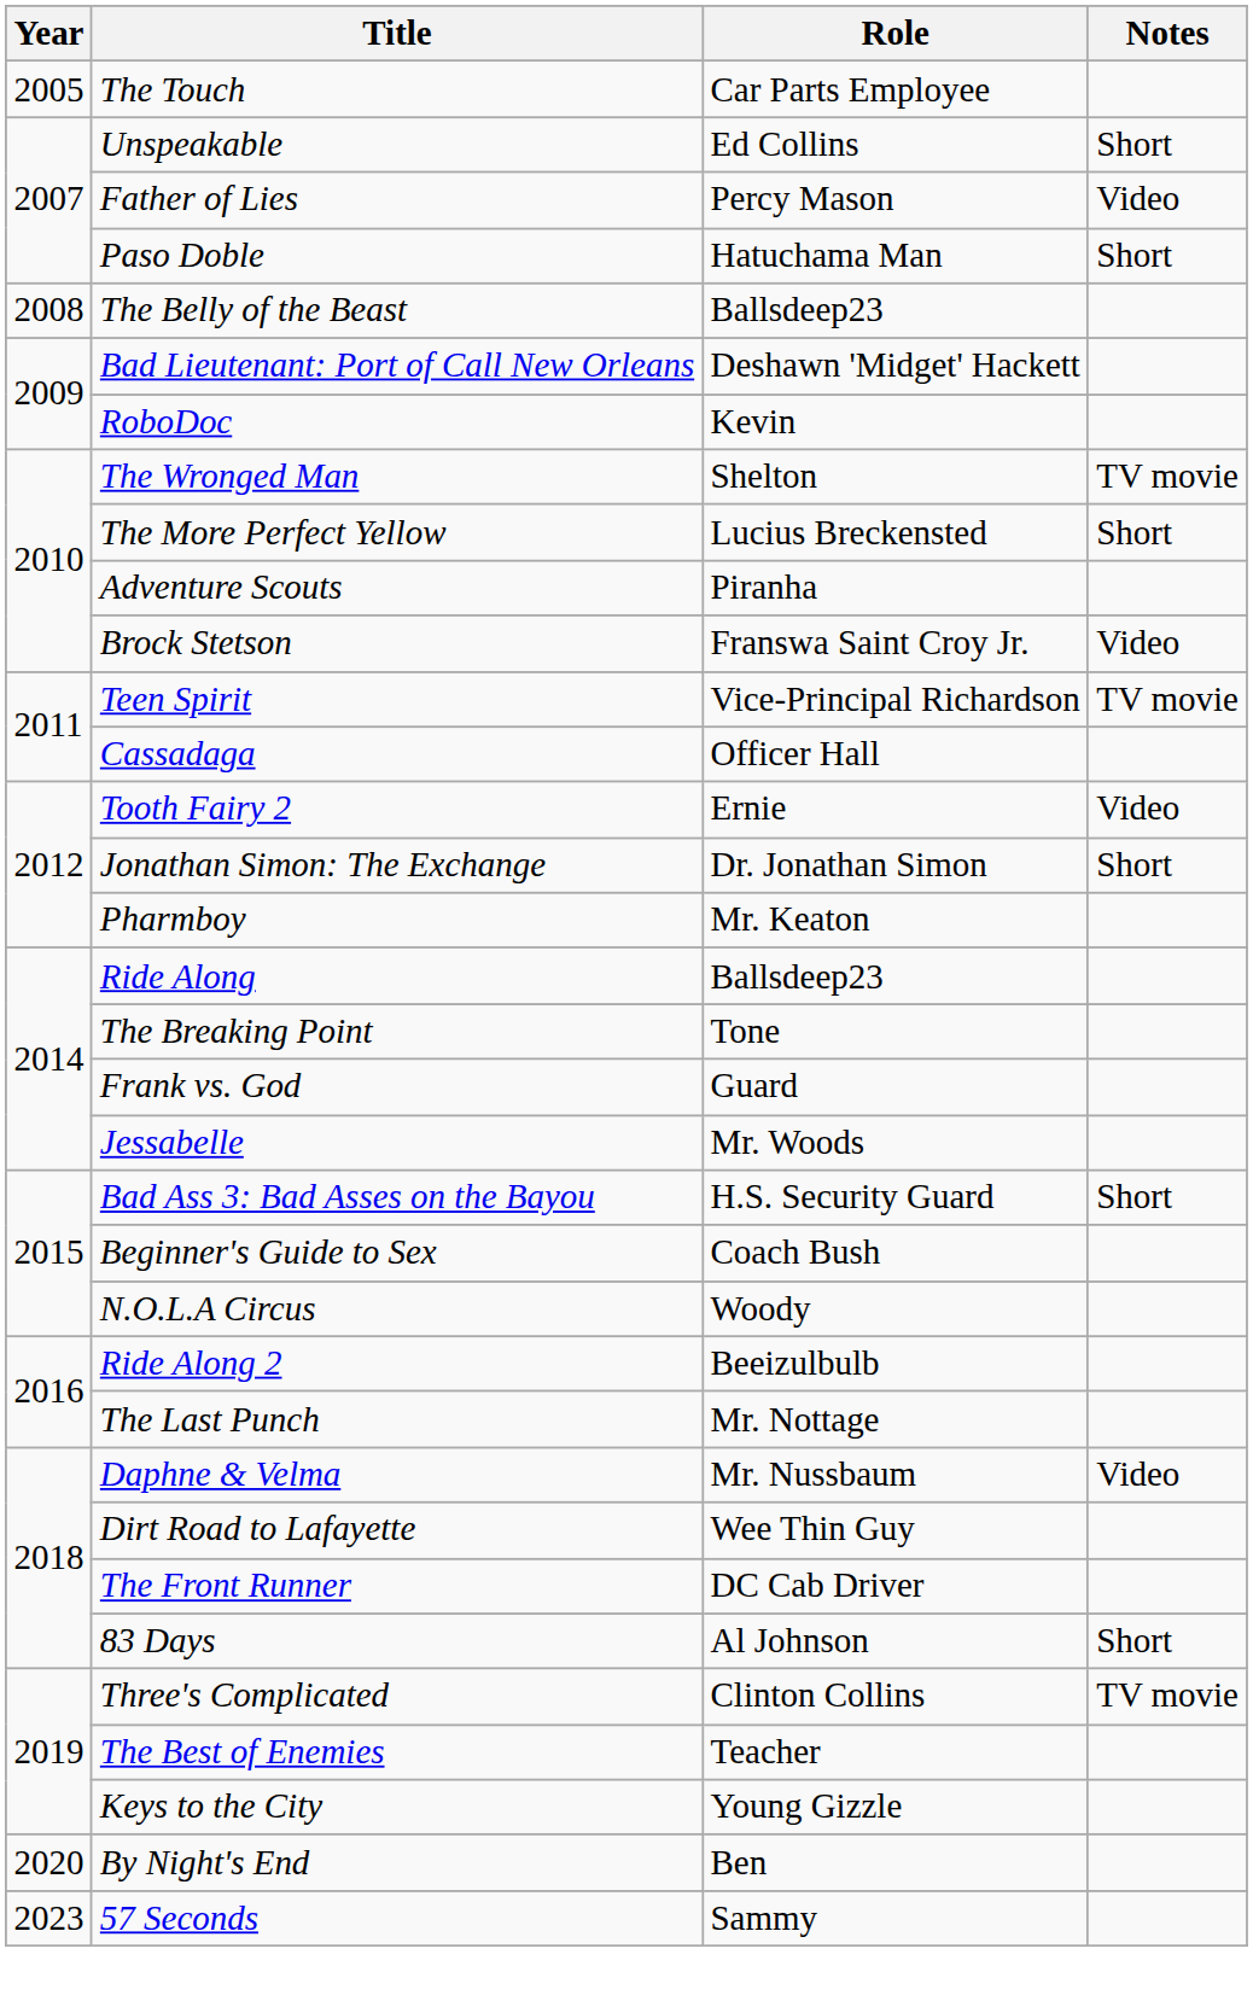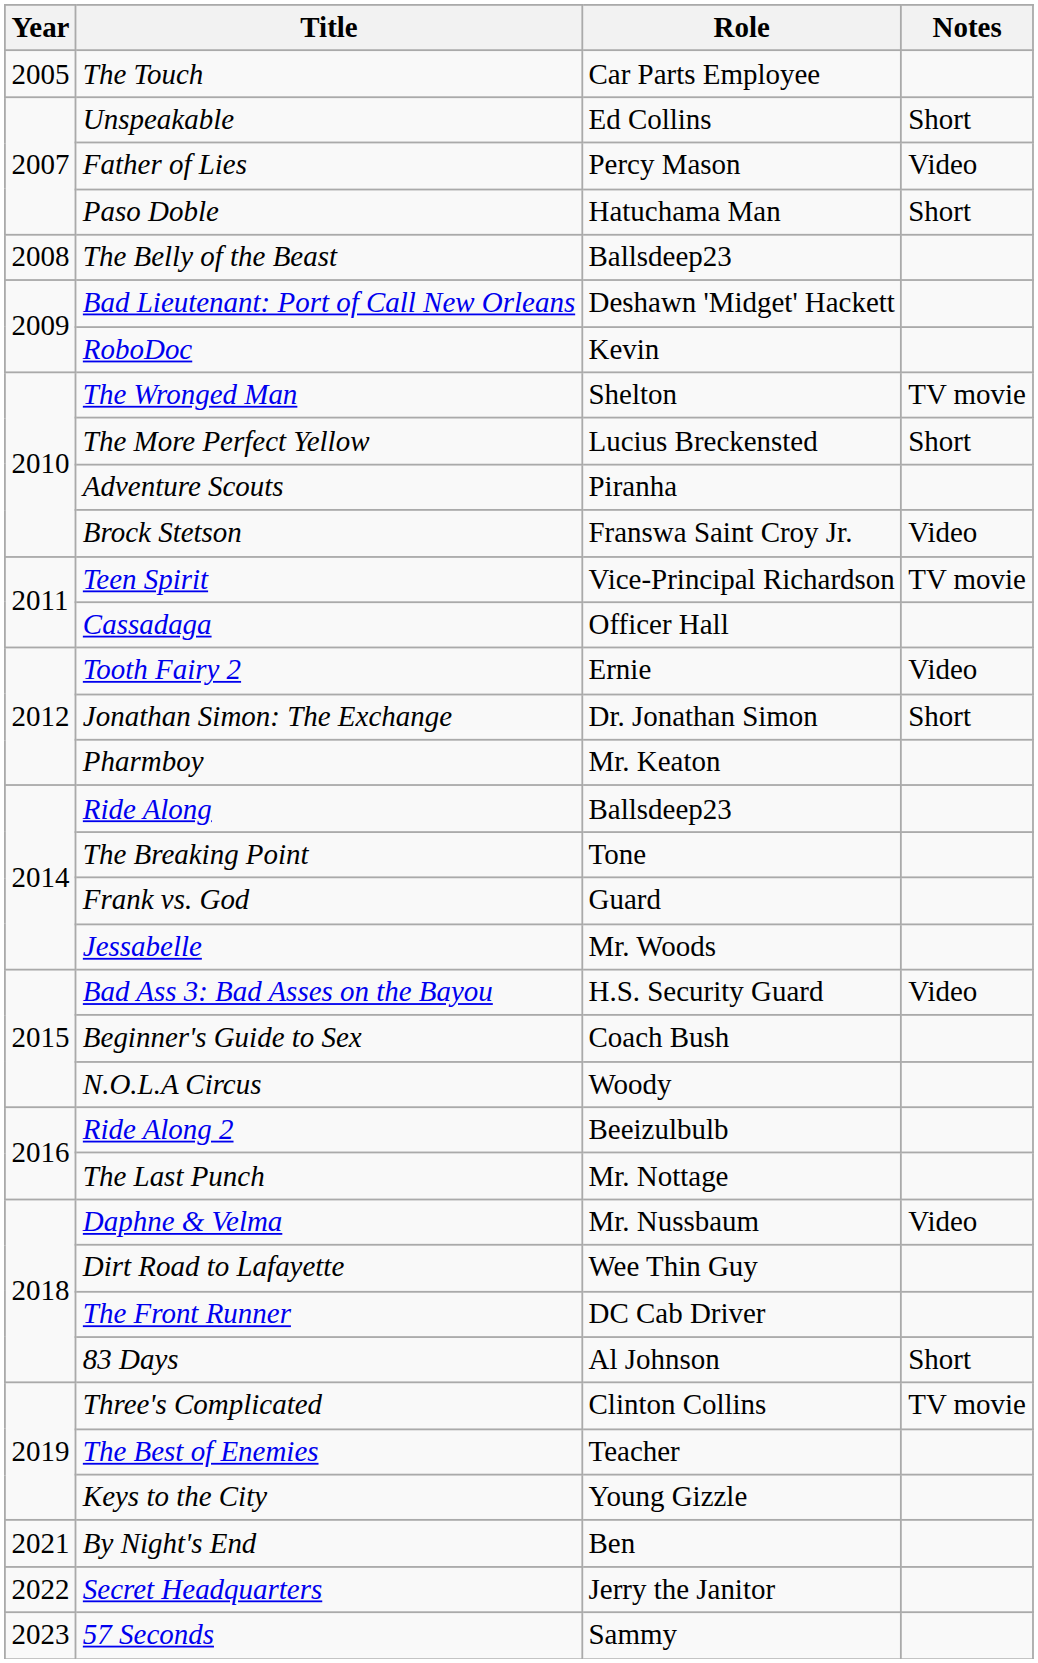 <table class="wikitable plainrowheaders sortable" style="margin-right: 0;">
 <tr>
 <th>Year</th>
 <th>Title</th>
 <th>Role</th>
 <th class="unsortable">Notes</th>
 </tr>
 <tr>
 <td>2005</td>
 <td><em>The Touch</em></td>
 <td>Car Parts Employee</td>
 <td></td>
 </tr>
 <tr>
 <td rowspan="3">2007</td>
 <td><em>Unspeakable</em></td>
 <td>Ed Collins</td>
 <td>Short</td>
 </tr>
 <tr>
 <td><em>Father of Lies</em></td>
 <td>Percy Mason</td>
 <td>Video</td>
 </tr>
 <tr>
 <td><em>Paso Doble</em></td>
 <td>Hatuchama Man</td>
 <td>Short</td>
 </tr>
 <tr>
 <td>2008</td>
 <td><em>The Belly of the Beast</em></td>
 <td>Ballsdeep23</td>
 <td></td>
 </tr>
 <tr>
 <td rowspan="2">2009</td>
 <td><em><a href='#'>Bad Lieutenant: Port of Call New Orleans</a></em></td>
 <td>Deshawn 'Midget' Hackett</td>
 <td></td>
 </tr>
 <tr>
 <td><em><a href='#'>RoboDoc</a></em></td>
 <td>Kevin</td>
 <td></td>
 </tr>
 <tr>
 <td rowspan="4">2010</td>
 <td><em><a href='#'>The Wronged Man</a></em></td>
 <td>Shelton</td>
 <td>TV movie</td>
 </tr>
 <tr>
 <td><em>The More Perfect Yellow</em></td>
 <td>Lucius Breckensted</td>
 <td>Short</td>
 </tr>
 <tr>
 <td><em>Adventure Scouts</em></td>
 <td>Piranha</td>
 <td></td>
 </tr>
 <tr>
 <td><em>Brock Stetson</em></td>
 <td>Franswa Saint Croy Jr.</td>
 <td>Video</td>
 </tr>
 <tr>
 <td rowspan="2">2011</td>
 <td><em><a href='#'>Teen Spirit</a></em></td>
 <td>Vice-Principal Richardson</td>
 <td>TV movie</td>
 </tr>
 <tr>
 <td><em><a href='#'>Cassadaga</a></em></td>
 <td>Officer Hall</td>
 <td></td>
 </tr>
 <tr>
 <td rowspan="3">2012</td>
 <td><em><a href='#'>Tooth Fairy 2</a></em></td>
 <td>Ernie</td>
 <td>Video</td>
 </tr>
 <tr>
 <td><em>Jonathan Simon: The Exchange</em></td>
 <td>Dr. Jonathan Simon</td>
 <td>Short</td>
 </tr>
 <tr>
 <td><em>Pharmboy</em></td>
 <td>Mr. Keaton</td>
 <td></td>
 </tr>
 <tr>
 <td rowspan="4">2014</td>
 <td><em><a href='#'>Ride Along</a></em></td>
 <td>Ballsdeep23</td>
 <td></td>
 </tr>
 <tr>
 <td><em>The Breaking Point</em></td>
 <td>Tone</td>
 <td></td>
 </tr>
 <tr>
 <td><em>Frank vs. God</em></td>
 <td>Guard</td>
 <td></td>
 </tr>
 <tr>
 <td><em><a href='#'>Jessabelle</a></em></td>
 <td>Mr. Woods</td>
 <td></td>
 </tr>
 <tr>
 <td rowspan="3">2015</td>
 <td><em><a href='#'>Bad Ass 3: Bad Asses on the Bayou</a></em></td>
 <td>H.S. Security Guard</td>
-<td>Short</td>
+<td>Video</td>
 </tr>
 <tr>
 <td><em>Beginner's Guide to Sex</em></td>
 <td>Coach Bush</td>
 <td></td>
 </tr>
 <tr>
 <td><em>N.O.L.A Circus</em></td>
 <td>Woody</td>
 <td></td>
 </tr>
 <tr>
 <td rowspan="2">2016</td>
 <td><em><a href='#'>Ride Along 2</a></em></td>
 <td>Beeizulbulb</td>
 <td></td>
 </tr>
 <tr>
 <td><em>The Last Punch</em></td>
 <td>Mr. Nottage</td>
 <td></td>
 </tr>
 <tr>
 <td rowspan="4">2018</td>
 <td><em><a href='#'>Daphne & Velma</a></em></td>
 <td>Mr. Nussbaum</td>
 <td>Video</td>
 </tr>
 <tr>
 <td><em>Dirt Road to Lafayette</em></td>
 <td>Wee Thin Guy</td>
 <td></td>
 </tr>
 <tr>
 <td><em><a href='#'>The Front Runner</a></em></td>
 <td>DC Cab Driver</td>
 <td></td>
 </tr>
 <tr>
 <td><em>83 Days</em></td>
 <td>Al Johnson</td>
 <td>Short</td>
 </tr>
 <tr>
 <td rowspan="3">2019</td>
 <td><em>Three's Complicated</em></td>
 <td>Clinton Collins</td>
 <td>TV movie</td>
 </tr>
 <tr>
 <td><em><a href='#'>The Best of Enemies</a></em></td>
 <td>Teacher</td>
 <td></td>
 </tr>
 <tr>
 <td><em>Keys to the City</em></td>
 <td>Young Gizzle</td>
 <td></td>
 </tr>
 <tr>
-<td>2020</td>
+<td>2021</td>
 <td><em>By Night's End</em></td>
 <td>Ben</td>
+<td></td>
+</tr>
+<tr>
+<td>2022</td>
+<td><em><a href='#'>Secret Headquarters</a></em></td>
+<td>Jerry the Janitor</td>
 <td></td>
 </tr>
 <tr>
 <td>2023</td>
 <td><em><a href='#'>57 Seconds</a></em></td>
 <td>Sammy</td>
 <td></td>
 </tr>
 </table>
